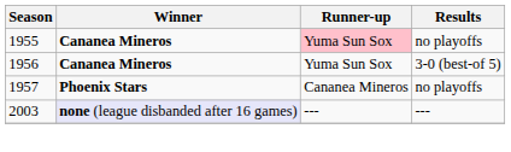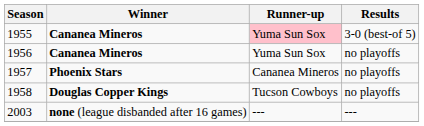 <table class="wikitable">
 <tr>
 <th>Season</th>
 <th><strong>Winner</strong></th>
 <th>Runner-up</th>
 <th>Results</th>
 </tr>
 <tr>
 <td>1955</td>
 <td><strong>Cananea Mineros</strong></td>
 <td style="background: pink;">Yuma Sun Sox</td>
-<td>no playoffs</td>
+<td>3-0 (best-of 5)</td>
 </tr>
 <tr>
 <td>1956</td>
 <td><strong>Cananea Mineros</strong></td>
 <td>Yuma Sun Sox</td>
-<td>3-0 (best-of 5)</td>
+<td>no playoffs</td>
 </tr>
 <tr>
 <td>1957</td>
 <td><strong>Phoenix Stars</strong></td>
 <td>Cananea Mineros</td>
 <td>no playoffs</td>
 </tr>
 <tr>
+<td>1958</td>
+<td><strong>Douglas Copper Kings</strong></td>
+<td>Tucson Cowboys</td>
+<td>no playoffs</td>
+</tr>
+<tr>
 <td>2003</td>
-<td style="background: lavender;"><strong>none</strong> (league disbanded after 16 games)</td>
+<td><strong>none</strong> (league disbanded after 16 games)</td>
 <td>---</td>
 <td>---</td>
 </tr>
 <tr>
 </tr>
 </table>
